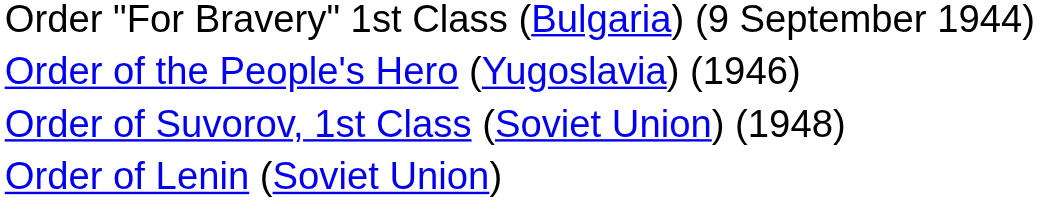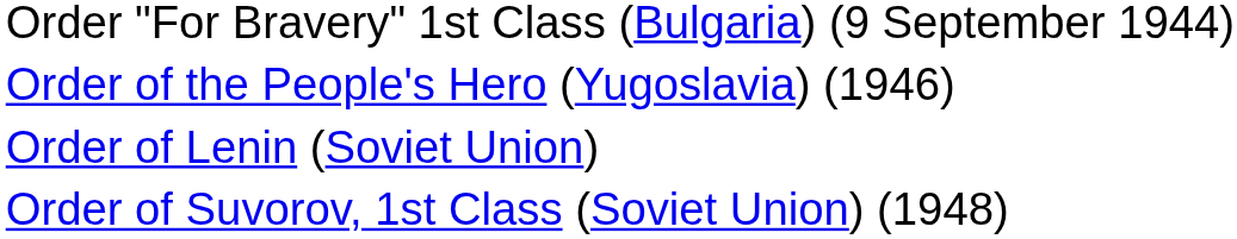 <table>
 <tr>
 <td></td>
 <td>Order "For Bravery" 1st Class (<a href='#'>Bulgaria</a>) (9 September 1944)</td>
 </tr>
 <tr>
 <td></td>
 <td><a href='#'>Order of the People's Hero</a> (<a href='#'>Yugoslavia</a>) (1946)</td>
 </tr>
 <tr>
 <td></td>
-<td><a href='#'>Order of Suvorov, 1st Class</a> (<a href='#'>Soviet Union</a>) (1948)</td>
+<td><a href='#'>Order of Lenin</a> (<a href='#'>Soviet Union</a>)</td>
 </tr>
 <tr>
 <td></td>
-<td><a href='#'>Order of Lenin</a> (<a href='#'>Soviet Union</a>)</td>
+<td><a href='#'>Order of Suvorov, 1st Class</a> (<a href='#'>Soviet Union</a>) (1948)</td>
 </tr>
 <tr>
 </tr>
 </table>
